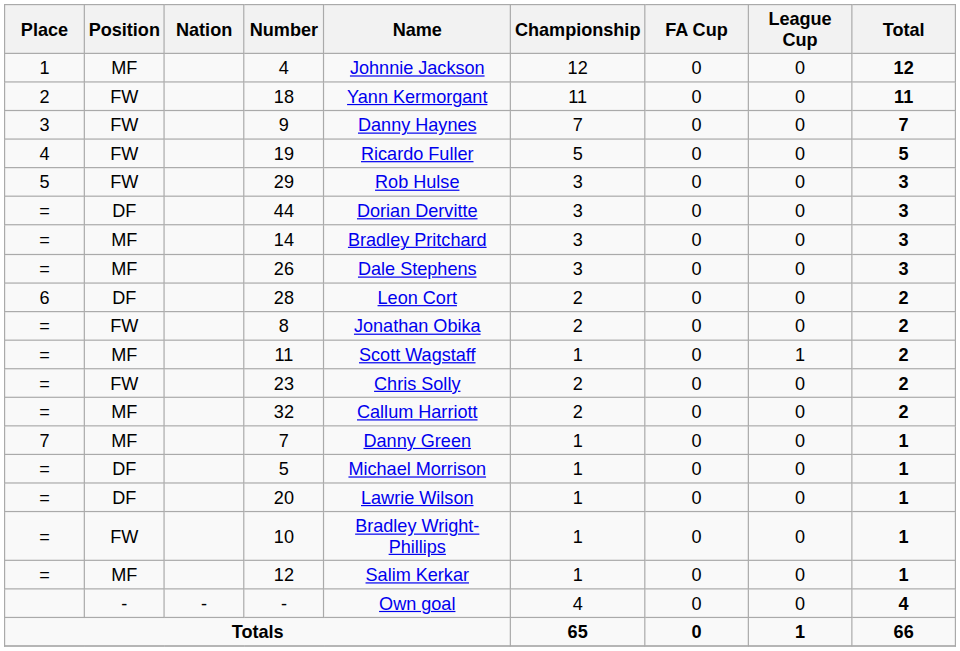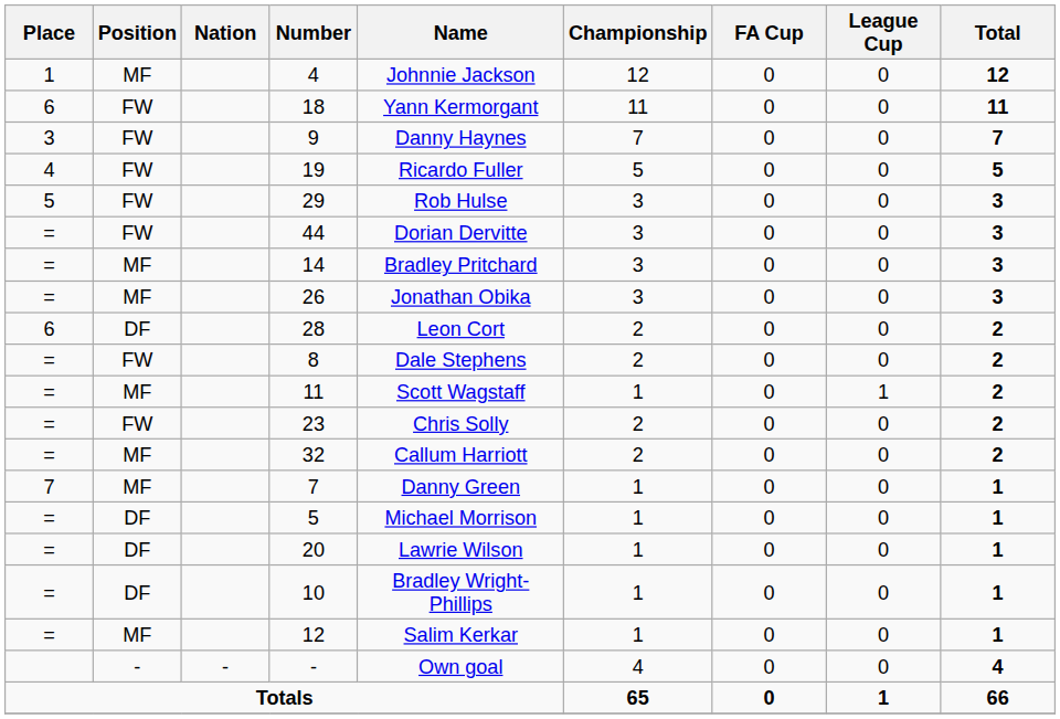 <table class="wikitable" style="font-size: 95%; text-align: center;">
 <tr>
 <th width=60>Place</th>
 <th width=60>Position</th>
 <th width=60>Nation</th>
 <th width=60>Number</th>
 <th width=150>Name</th>
 <th width=80>Championship</th>
 <th width=80>FA Cup</th>
 <th width=80>League Cup</th>
 <th width=80>Total</th>
 </tr>
 <tr>
 <td>1</td>
 <td>MF</td>
 <td></td>
 <td>4</td>
 <td><a href='#'>Johnnie Jackson</a></td>
 <td>12</td>
 <td>0</td>
 <td>0</td>
 <td><strong>12</strong></td>
 </tr>
 <tr>
-<td>2</td>
+<td>6</td>
 <td>FW</td>
 <td></td>
 <td>18</td>
 <td><a href='#'>Yann Kermorgant</a></td>
 <td>11</td>
 <td>0</td>
 <td>0</td>
 <td><strong>11</strong></td>
 </tr>
 <tr>
 <td>3</td>
 <td>FW</td>
 <td></td>
 <td>9</td>
 <td><a href='#'>Danny Haynes</a></td>
 <td>7</td>
 <td>0</td>
 <td>0</td>
 <td><strong>7</strong></td>
 </tr>
 <tr>
 <td>4</td>
 <td>FW</td>
 <td></td>
 <td>19</td>
 <td><a href='#'>Ricardo Fuller</a></td>
 <td>5</td>
 <td>0</td>
 <td>0</td>
 <td><strong>5</strong></td>
 </tr>
 <tr>
 <td>5</td>
 <td>FW</td>
 <td></td>
 <td>29</td>
 <td><a href='#'>Rob Hulse</a></td>
 <td>3</td>
 <td>0</td>
 <td>0</td>
 <td><strong>3</strong></td>
 </tr>
 <tr>
 <td>=</td>
-<td>DF</td>
+<td>FW</td>
 <td></td>
 <td>44</td>
 <td><a href='#'>Dorian Dervitte</a></td>
 <td>3</td>
 <td>0</td>
 <td>0</td>
 <td><strong>3</strong></td>
 </tr>
 <tr>
 <td>=</td>
 <td>MF</td>
 <td></td>
 <td>14</td>
 <td><a href='#'>Bradley Pritchard</a></td>
 <td>3</td>
 <td>0</td>
 <td>0</td>
 <td><strong>3</strong></td>
 </tr>
 <tr>
 <td>=</td>
 <td>MF</td>
 <td></td>
 <td>26</td>
-<td><a href='#'>Dale Stephens</a></td>
+<td><a href='#'>Jonathan Obika</a></td>
 <td>3</td>
 <td>0</td>
 <td>0</td>
 <td><strong>3</strong></td>
 </tr>
 <tr>
 <td>6</td>
 <td>DF</td>
 <td></td>
 <td>28</td>
 <td><a href='#'>Leon Cort</a></td>
 <td>2</td>
 <td>0</td>
 <td>0</td>
 <td><strong>2</strong></td>
 </tr>
 <tr>
 <td>=</td>
 <td>FW</td>
 <td></td>
 <td>8</td>
-<td><a href='#'>Jonathan Obika</a></td>
+<td><a href='#'>Dale Stephens</a></td>
 <td>2</td>
 <td>0</td>
 <td>0</td>
 <td><strong>2</strong></td>
 </tr>
 <tr>
 <td>=</td>
 <td>MF</td>
 <td></td>
 <td>11</td>
 <td><a href='#'>Scott Wagstaff</a></td>
 <td>1</td>
 <td>0</td>
 <td>1</td>
 <td><strong>2</strong></td>
 </tr>
 <tr>
 <td>=</td>
 <td>FW</td>
 <td></td>
 <td>23</td>
 <td><a href='#'>Chris Solly</a></td>
 <td>2</td>
 <td>0</td>
 <td>0</td>
 <td><strong>2</strong></td>
 </tr>
 <tr>
 <td>=</td>
 <td>MF</td>
 <td></td>
 <td>32</td>
 <td><a href='#'>Callum Harriott</a></td>
 <td>2</td>
 <td>0</td>
 <td>0</td>
 <td><strong>2</strong></td>
 </tr>
 <tr>
 <td>7</td>
 <td>MF</td>
 <td></td>
 <td>7</td>
 <td><a href='#'>Danny Green</a></td>
 <td>1</td>
 <td>0</td>
 <td>0</td>
 <td><strong>1</strong></td>
 </tr>
 <tr>
 <td>=</td>
 <td>DF</td>
 <td></td>
 <td>5</td>
 <td><a href='#'>Michael Morrison</a></td>
 <td>1</td>
 <td>0</td>
 <td>0</td>
 <td><strong>1</strong></td>
 </tr>
 <tr>
 <td>=</td>
 <td>DF</td>
 <td></td>
 <td>20</td>
 <td><a href='#'>Lawrie Wilson</a></td>
 <td>1</td>
 <td>0</td>
 <td>0</td>
 <td><strong>1</strong></td>
 </tr>
 <tr>
 <td>=</td>
-<td>FW</td>
+<td>DF</td>
 <td></td>
 <td>10</td>
 <td><a href='#'>Bradley Wright-Phillips</a></td>
 <td>1</td>
 <td>0</td>
 <td>0</td>
 <td><strong>1</strong></td>
 </tr>
 <tr>
 <td>=</td>
 <td>MF</td>
 <td></td>
 <td>12</td>
 <td><a href='#'>Salim Kerkar</a></td>
 <td>1</td>
 <td>0</td>
 <td>0</td>
 <td><strong>1</strong></td>
 </tr>
 <tr>
 <td></td>
 <td>-</td>
 <td>-</td>
 <td>-</td>
 <td><a href='#'>Own goal</a></td>
 <td>4</td>
 <td>0</td>
 <td>0</td>
 <td><strong>4</strong></td>
 </tr>
 <tr>
 <td colspan="5"><strong>Totals</strong></td>
 <td><strong>65</strong></td>
 <td><strong>0</strong></td>
 <td><strong>1</strong></td>
 <td><strong>66</strong></td>
 </tr>
 <tr>
 </tr>
 </table>
